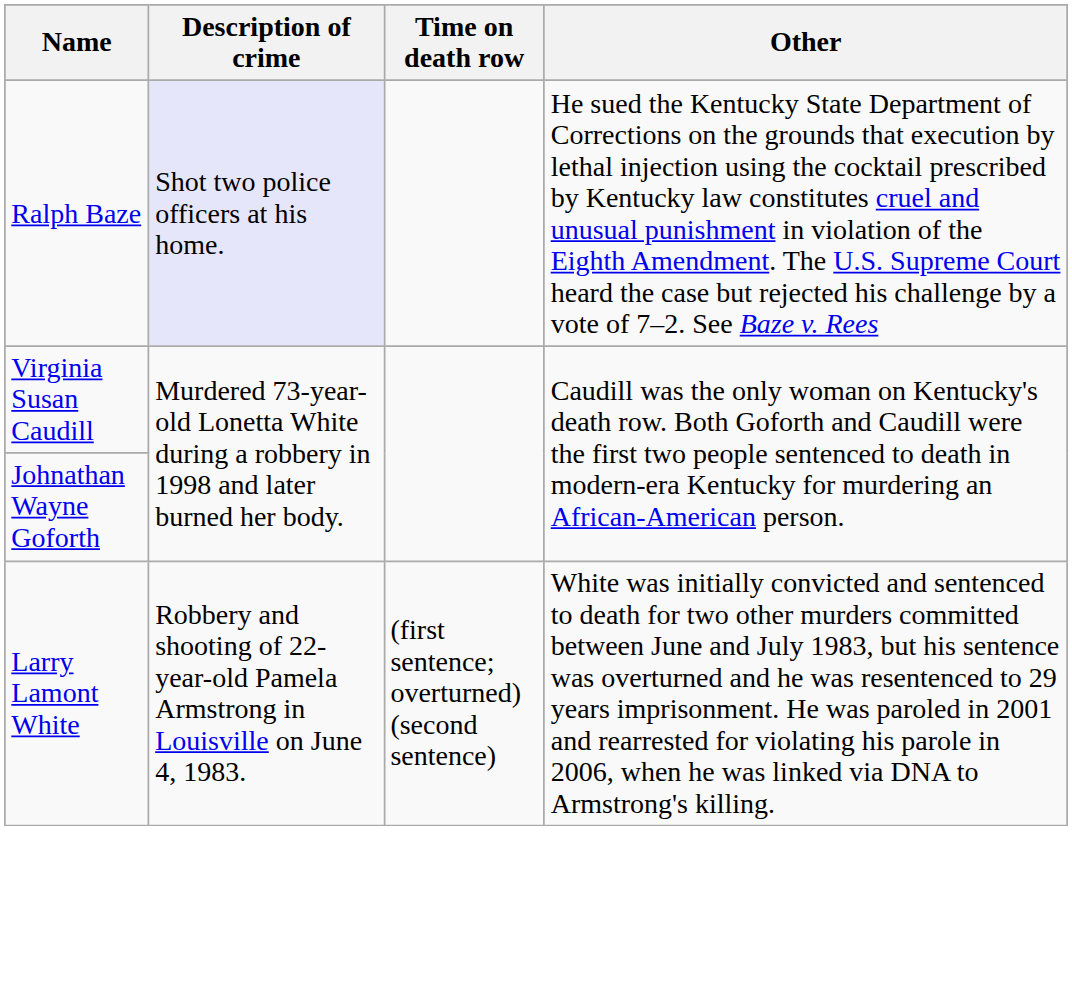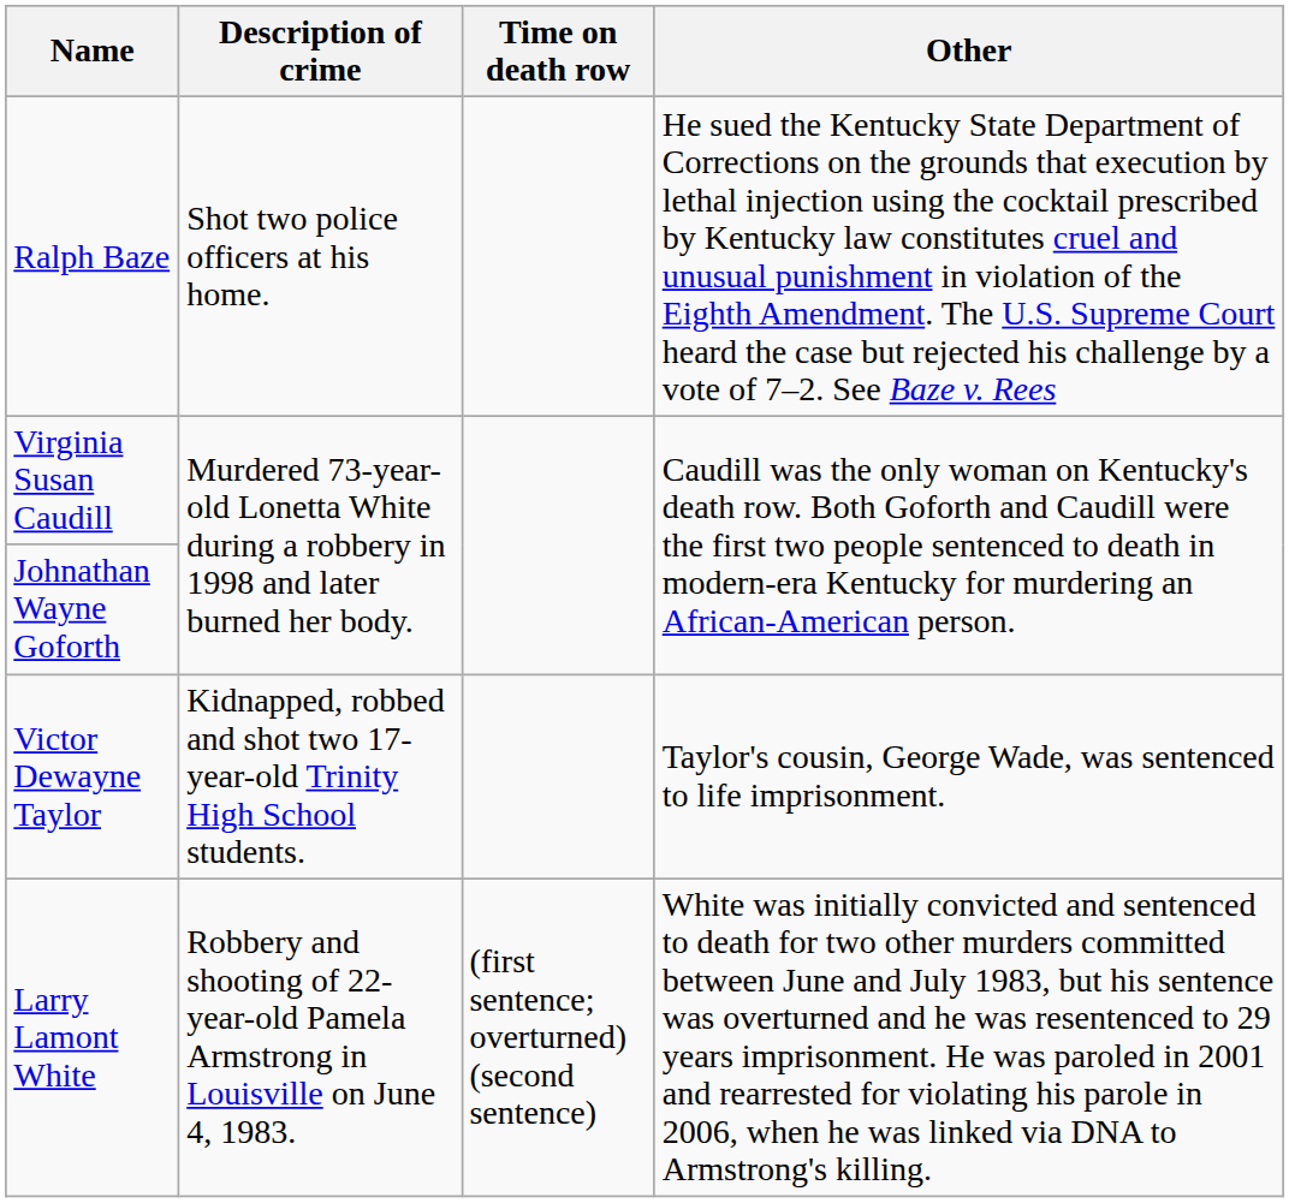 <table class="wikitable sortable">
 <tr>
 <th>Name</th>
 <th>Description of crime</th>
 <th>Time on death row</th>
 <th>Other</th>
 </tr>
 <tr>
 <td><a href='#'>Ralph Baze</a></td>
-<td style="background: lavender;">Shot two police officers at his home.</td>
+<td>Shot two police officers at his home.</td>
 <td></td>
 <td>He sued the Kentucky State Department of Corrections on the grounds that execution by lethal injection using the cocktail prescribed by Kentucky law constitutes <a href='#'>cruel and unusual punishment</a> in violation of the <a href='#'>Eighth Amendment</a>. The <a href='#'>U.S. Supreme Court</a> heard the case but rejected his challenge by a vote of 7–2. See <em><a href='#'>Baze v. Rees</a></em></td>
 </tr>
 <tr>
 <td><a href='#'>Virginia Susan Caudill</a></td>
 <td rowspan=2>Murdered 73-year-old Lonetta White during a robbery in 1998 and later burned her body.</td>
 <td rowspan=2></td>
 <td rowspan=2>Caudill was the only woman on Kentucky's death row. Both Goforth and Caudill were the first two people sentenced to death in modern-era Kentucky for murdering an <a href='#'>African-American</a> person.</td>
 </tr>
 <tr>
 <td><a href='#'>Johnathan Wayne Goforth</a></td>
 </tr>
 <tr>
+<td><a href='#'>Victor Dewayne Taylor</a></td>
+<td>Kidnapped, robbed and shot two 17-year-old <a href='#'>Trinity High School</a> students.</td>
+<td></td>
+<td>Taylor's cousin, George Wade, was sentenced to life imprisonment.</td>
+</tr>
+<tr>
 <td><a href='#'>Larry Lamont White</a></td>
 <td>Robbery and shooting of 22-year-old Pamela Armstrong in <a href='#'>Louisville</a> on June 4, 1983.</td>
 <td> (first sentence; overturned)<br> (second sentence)</td>
 <td>White was initially convicted and sentenced to death for two other murders committed between June and July 1983, but his sentence was overturned and he was resentenced to 29 years imprisonment. He was paroled in 2001 and rearrested for violating his parole in 2006, when he was linked via DNA to Armstrong's killing.</td>
 </tr>
 </table>
